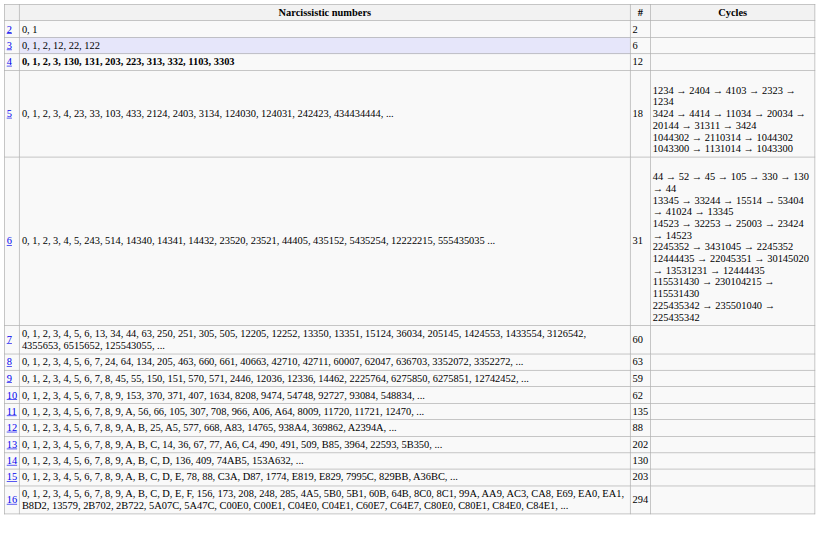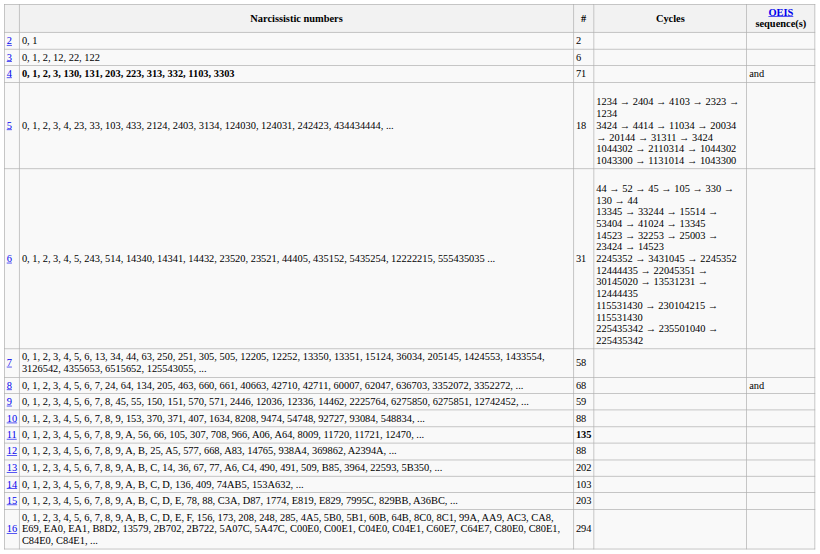 <table class="wikitable">
 <tr>
 <th></th>
 <th>Narcissistic numbers</th>
 <th>#</th>
 <th>Cycles</th>
+<th><a href='#'>OEIS</a> sequence(s)</th>
 </tr>
 <tr -->
 <td><a href='#'>2</a></td>
 <td>0, 1</td>
 <td>2</td>
 <td></td>
+<td></td>
 </tr>
 <tr -->
 <td><a href='#'>3</a></td>
-<td style="background: lavender;">0, 1, 2, 12, 22, 122</td>
+<td>0, 1, 2, 12, 22, 122</td>
 <td>6</td>
+<td></td>
 <td></td>
 </tr>
 <tr -->
 <td><a href='#'>4</a></td>
 <td><strong>0, 1, 2, 3, 130, 131, 203, 223, 313, 332, 1103, 3303</strong></td>
-<td>12</td>
+<td>71</td>
 <td></td>
+<td> and </td>
 </tr>
 <tr -->
 <td><a href='#'>5</a></td>
 <td>0, 1, 2, 3, 4, 23, 33, 103, 433, 2124, 2403, 3134, 124030, 124031, 242423, 434434444, ...</td>
 <td>18</td>
 <td><br>1234 → 2404 → 4103 → 2323 → 1234<br>3424 → 4414 → 11034 → 20034 → 20144 → 31311 → 3424<br>1044302 → 2110314 → 1044302<br>1043300 → 1131014 → 1043300</td>
+<td></td>
 </tr>
 <tr -->
 <td><a href='#'>6</a></td>
 <td>0, 1, 2, 3, 4, 5, 243, 514, 14340, 14341, 14432, 23520, 23521, 44405, 435152, 5435254, 12222215, 555435035 ...</td>
 <td>31</td>
 <td><br>44 → 52 → 45 → 105 → 330 → 130 → 44<br>13345 → 33244 → 15514 → 53404 → 41024 → 13345<br>14523 → 32253 → 25003 → 23424 → 14523<br>2245352 → 3431045 → 2245352<br>12444435 → 22045351 → 30145020 → 13531231 → 12444435<br>115531430 → 230104215 → 115531430<br>225435342 → 235501040 → 225435342</td>
+<td></td>
 </tr>
 <tr -->
 <td><a href='#'>7</a></td>
 <td>0, 1, 2, 3, 4, 5, 6, 13, 34, 44, 63, 250, 251, 305, 505, 12205, 12252, 13350, 13351, 15124, 36034, 205145, 1424553, 1433554, 3126542, 4355653, 6515652, 125543055, ...</td>
-<td>60</td>
+<td>58</td>
+<td></td>
 <td></td>
 </tr>
 <tr -->
 <td><a href='#'>8</a></td>
 <td>0, 1, 2, 3, 4, 5, 6, 7, 24, 64, 134, 205, 463, 660, 661, 40663, 42710, 42711, 60007, 62047, 636703, 3352072, 3352272, ...</td>
-<td>63</td>
+<td>68</td>
 <td></td>
+<td> and </td>
 </tr>
 <tr -->
 <td><a href='#'>9</a></td>
 <td>0, 1, 2, 3, 4, 5, 6, 7, 8, 45, 55, 150, 151, 570, 571, 2446, 12036, 12336, 14462, 2225764, 6275850, 6275851, 12742452, ...</td>
 <td>59</td>
 <td></td>
+<td></td>
 </tr>
 <tr -->
 <td><a href='#'>10</a></td>
 <td>0, 1, 2, 3, 4, 5, 6, 7, 8, 9, 153, 370, 371, 407, 1634, 8208, 9474, 54748, 92727, 93084, 548834, ...</td>
-<td>62</td>
+<td>88</td>
+<td></td>
 <td></td>
 </tr>
 <tr -->
 <td><a href='#'>11</a></td>
 <td>0, 1, 2, 3, 4, 5, 6, 7, 8, 9, A, 56, 66, 105, 307, 708, 966, A06, A64, 8009, 11720, 11721, 12470, ...</td>
-<td>135</td>
+<td><strong>135</strong></td>
+<td></td>
 <td></td>
 </tr>
 <tr -->
 <td><a href='#'>12</a></td>
 <td>0, 1, 2, 3, 4, 5, 6, 7, 8, 9, A, B, 25, A5, 577, 668, A83, 14765, 938A4, 369862, A2394A, ...</td>
 <td>88</td>
 <td></td>
+<td></td>
 </tr>
 <tr -->
 <td><a href='#'>13</a></td>
 <td>0, 1, 2, 3, 4, 5, 6, 7, 8, 9, A, B, C, 14, 36, 67, 77, A6, C4, 490, 491, 509, B85, 3964, 22593, 5B350, ...</td>
 <td>202</td>
 <td></td>
+<td></td>
 </tr>
 <tr -->
 <td><a href='#'>14</a></td>
 <td>0, 1, 2, 3, 4, 5, 6, 7, 8, 9, A, B, C, D, 136, 409, 74AB5, 153A632, ...</td>
-<td>130</td>
+<td>103</td>
+<td></td>
 <td></td>
 </tr>
 <tr -->
 <td><a href='#'>15</a></td>
 <td>0, 1, 2, 3, 4, 5, 6, 7, 8, 9, A, B, C, D, E, 78, 88, C3A, D87, 1774, E819, E829, 7995C, 829BB, A36BC, ...</td>
 <td>203</td>
 <td></td>
+<td></td>
 </tr>
 <tr -->
 <td><a href='#'>16</a></td>
 <td>0, 1, 2, 3, 4, 5, 6, 7, 8, 9, A, B, C, D, E, F, 156, 173, 208, 248, 285, 4A5, 5B0, 5B1, 60B, 64B, 8C0, 8C1, 99A, AA9, AC3, CA8, E69, EA0, EA1, B8D2, 13579, 2B702, 2B722, 5A07C, 5A47C, C00E0, C00E1, C04E0, C04E1, C60E7, C64E7, C80E0, C80E1, C84E0, C84E1, ...</td>
 <td>294</td>
 <td></td>
+<td></td>
 </tr>
 </table>
